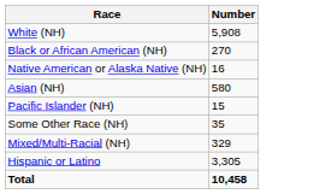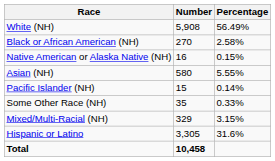 <table class="wikitable">
 <tr>
 <th>Race</th>
 <th>Number</th>
+<th>Percentage</th>
 </tr>
 <tr>
 <td><a href='#'>White</a> (NH)</td>
 <td>5,908</td>
+<td>56.49%</td>
 </tr>
 <tr>
 <td><a href='#'>Black or African American</a> (NH)</td>
 <td>270</td>
+<td>2.58%</td>
 </tr>
 <tr>
 <td><a href='#'>Native American</a> or <a href='#'>Alaska Native</a> (NH)</td>
 <td>16</td>
+<td>0.15%</td>
 </tr>
 <tr>
 <td><a href='#'>Asian</a> (NH)</td>
 <td>580</td>
+<td>5.55%</td>
 </tr>
 <tr>
 <td><a href='#'>Pacific Islander</a> (NH)</td>
 <td>15</td>
+<td>0.14%</td>
 </tr>
 <tr>
 <td>Some Other Race (NH)</td>
 <td>35</td>
+<td>0.33%</td>
 </tr>
 <tr>
 <td><a href='#'>Mixed/Multi-Racial</a> (NH)</td>
 <td>329</td>
+<td>3.15%</td>
 </tr>
 <tr>
 <td><a href='#'>Hispanic or Latino</a></td>
 <td>3,305</td>
+<td>31.6%</td>
 </tr>
 <tr>
 <td><strong>Total</strong></td>
 <td><strong>10,458</strong></td>
+<td></td>
 </tr>
 </table>
